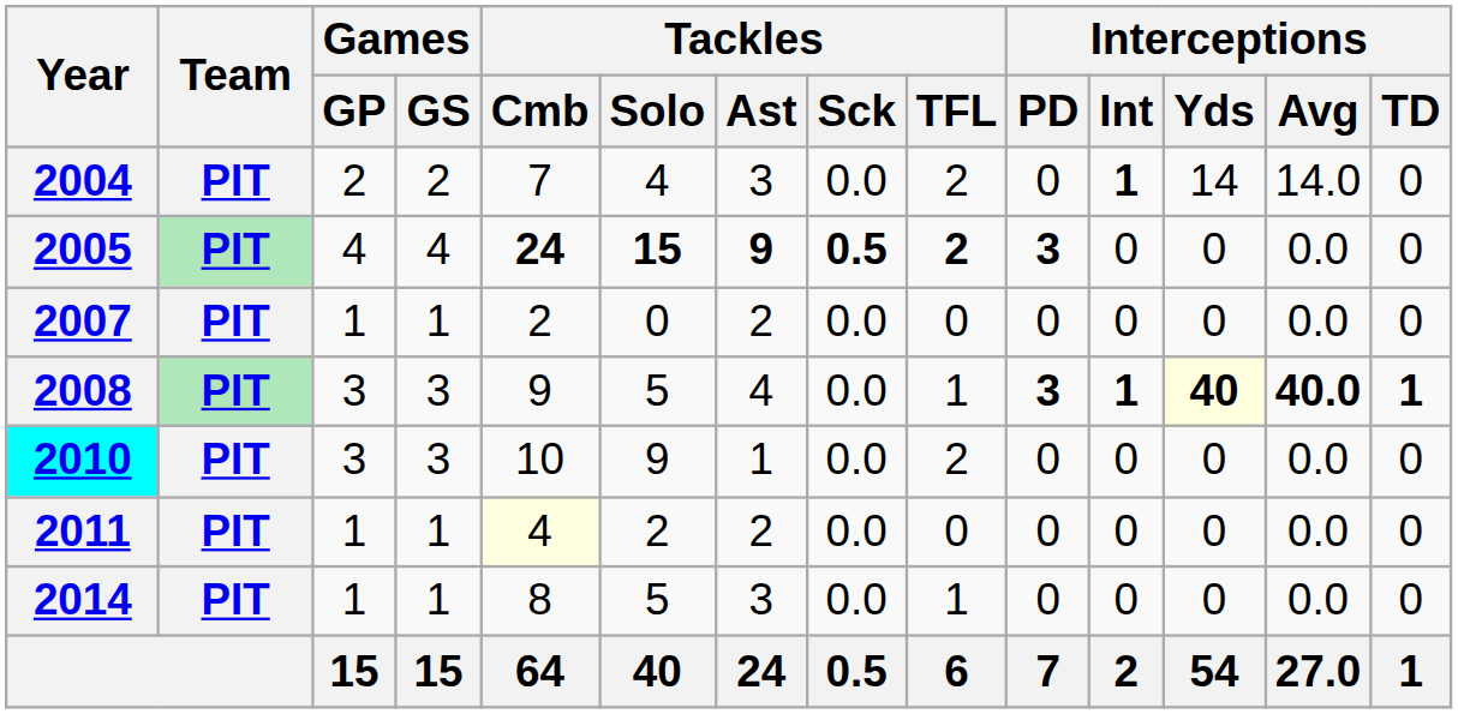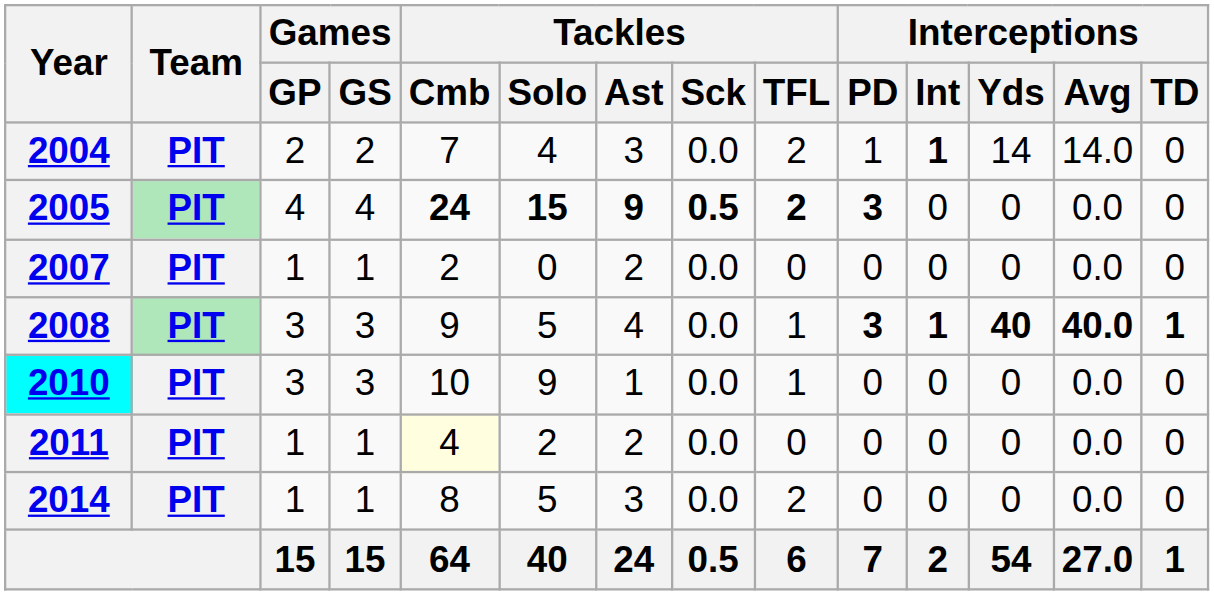 <table class="wikitable" style="text-align:center;">
 <tr>
 <th rowspan="2">Year</th>
 <th rowspan="2">Team</th>
 <th colspan="2">Games</th>
 <th colspan="5">Tackles</th>
 <th colspan="5">Interceptions</th>
 </tr>
 <tr>
 <th>GP</th>
 <th>GS</th>
 <th>Cmb</th>
 <th>Solo</th>
 <th>Ast</th>
 <th>Sck</th>
 <th>TFL</th>
 <th>PD</th>
 <th>Int</th>
 <th>Yds</th>
 <th>Avg</th>
 <th>TD</th>
 </tr>
 <tr>
 <th><a href='#'>2004</a></th>
 <th><a href='#'>PIT</a></th>
 <td>2</td>
 <td>2</td>
 <td>7</td>
 <td>4</td>
 <td>3</td>
 <td>0.0</td>
 <td>2</td>
-<td>0</td>
+<td>1</td>
 <td><strong>1</strong></td>
 <td>14</td>
 <td>14.0</td>
 <td>0</td>
 </tr>
 <tr>
 <th><a href='#'>2005</a></th>
 <th style="background:#afe6ba; width:3em;"><a href='#'>PIT</a></th>
 <td>4</td>
 <td>4</td>
 <td><strong>24</strong></td>
 <td><strong>15</strong></td>
 <td><strong>9</strong></td>
 <td><strong>0.5</strong></td>
 <td><strong>2</strong></td>
 <td><strong>3</strong></td>
 <td>0</td>
 <td>0</td>
 <td>0.0</td>
 <td>0</td>
 </tr>
 <tr>
 <th><a href='#'>2007</a></th>
 <th><a href='#'>PIT</a></th>
 <td>1</td>
 <td>1</td>
 <td>2</td>
 <td>0</td>
 <td>2</td>
 <td>0.0</td>
 <td>0</td>
 <td>0</td>
 <td>0</td>
 <td>0</td>
 <td>0.0</td>
 <td>0</td>
 </tr>
 <tr>
 <th><a href='#'>2008</a></th>
 <th style="background:#afe6ba; width:3em;"><a href='#'>PIT</a></th>
 <td>3</td>
 <td>3</td>
 <td>9</td>
 <td>5</td>
 <td>4</td>
 <td>0.0</td>
 <td>1</td>
 <td><strong>3</strong></td>
 <td><strong>1</strong></td>
-<td style="background: lightyellow;"><strong>40</strong></td>
+<td><strong>40</strong></td>
 <td><strong>40.0</strong></td>
 <td><strong>1</strong></td>
 </tr>
 <tr>
 <th style="background:#00ffff; width:3em;"><a href='#'>2010</a></th>
 <th><a href='#'>PIT</a></th>
 <td>3</td>
 <td>3</td>
 <td>10</td>
 <td>9</td>
 <td>1</td>
 <td>0.0</td>
-<td>2</td>
+<td>1</td>
 <td>0</td>
 <td>0</td>
 <td>0</td>
 <td>0.0</td>
 <td>0</td>
 </tr>
 <tr>
 <th><a href='#'>2011</a></th>
 <th><a href='#'>PIT</a></th>
 <td>1</td>
 <td>1</td>
 <td style="background: lightyellow;">4</td>
 <td>2</td>
 <td>2</td>
 <td>0.0</td>
 <td>0</td>
 <td>0</td>
 <td>0</td>
 <td>0</td>
 <td>0.0</td>
 <td>0</td>
 </tr>
 <tr>
 <th><a href='#'>2014</a></th>
 <th><a href='#'>PIT</a></th>
 <td>1</td>
 <td>1</td>
 <td>8</td>
 <td>5</td>
 <td>3</td>
 <td>0.0</td>
-<td>1</td>
+<td>2</td>
 <td>0</td>
 <td>0</td>
 <td>0</td>
 <td>0.0</td>
 <td>0</td>
 </tr>
 <tr>
 <th colspan="2"></th>
 <th>15</th>
 <th>15</th>
 <th>64</th>
 <th>40</th>
 <th>24</th>
 <th>0.5</th>
 <th>6</th>
 <th>7</th>
 <th>2</th>
 <th>54</th>
 <th>27.0</th>
 <th>1</th>
 </tr>
 </table>
